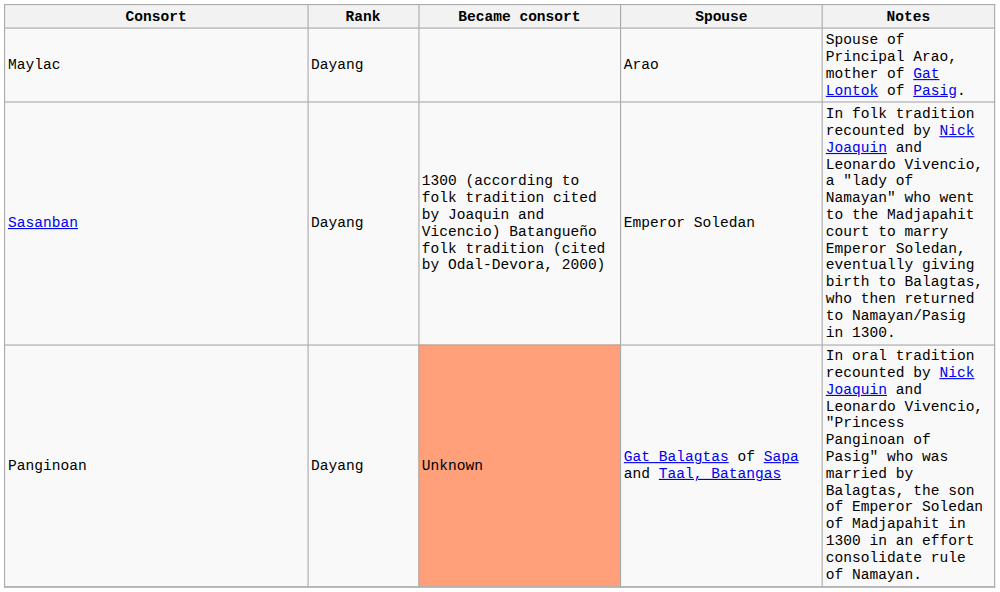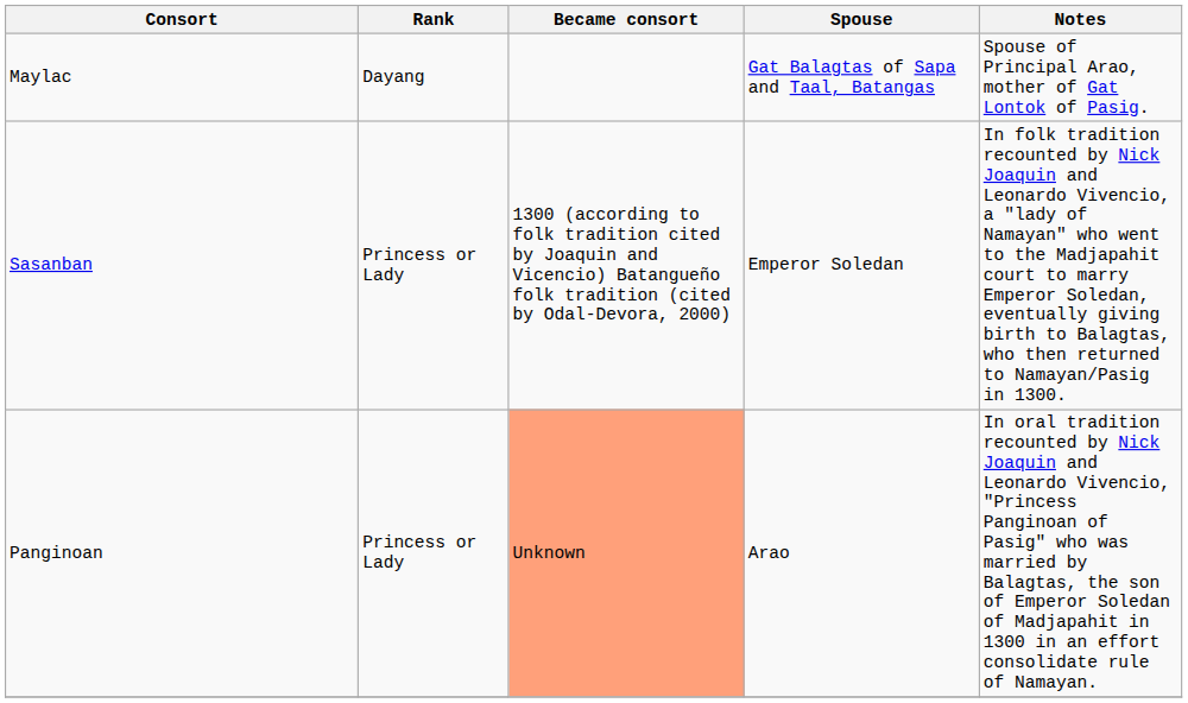 <table style="width:70%;" class="wikitable">
 <tr>
 <th style="width:15%;">Consort</th>
 <th style="width:5%;">Rank</th>
 <th style="width:10%;">Became consort</th>
 <th style="width:10%;">Spouse</th>
 <th style="width:5%;">Notes</th>
 </tr>
 <tr>
 <td>Maylac</td>
 <td>Dayang</td>
 <td></td>
-<td>Arao</td>
+<td><a href='#'>Gat Balagtas</a> of <a href='#'>Sapa</a> and <a href='#'>Taal, Batangas</a></td>
 <td>Spouse of Principal Arao, mother of <a href='#'>Gat Lontok</a> of <a href='#'>Pasig</a>.<strong><em></em></strong></td>
 </tr>
 <tr>
 <td><a href='#'>Sasanban</a></td>
-<td>Dayang</td>
+<td>Princess or Lady</td>
 <td> 1300 (according to folk tradition cited by Joaquin and Vicencio) Batangueño folk tradition (cited by Odal-Devora, 2000)</td>
 <td>Emperor Soledan</td>
 <td>In folk tradition recounted by <a href='#'>Nick Joaquin</a> and Leonardo Vivencio, a "lady of Namayan" who went to the Madjapahit court to marry Emperor Soledan, eventually giving birth to Balagtas, who then returned to Namayan/Pasig in 1300.</td>
 </tr>
 <tr>
 <td>Panginoan</td>
-<td>Dayang</td>
+<td>Princess or Lady</td>
 <td style="background: lightsalmon;">Unknown</td>
-<td><a href='#'>Gat Balagtas</a> of <a href='#'>Sapa</a> and <a href='#'>Taal, Batangas</a></td>
+<td>Arao</td>
 <td>In oral tradition recounted by <a href='#'>Nick Joaquin</a> and Leonardo Vivencio, "Princess Panginoan of Pasig" who was married by Balagtas, the son of Emperor Soledan of Madjapahit in 1300 in an effort consolidate rule of Namayan.</td>
 </tr>
 <tr>
 </tr>
 </table>
